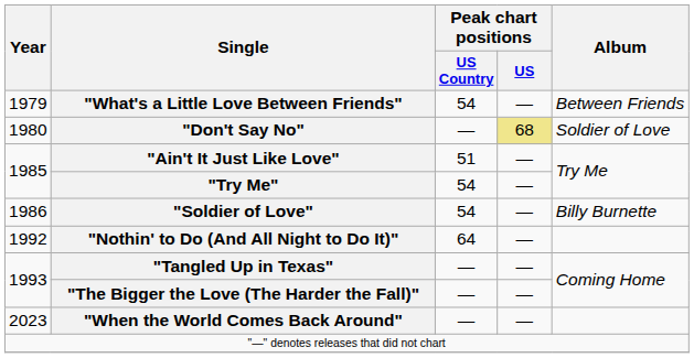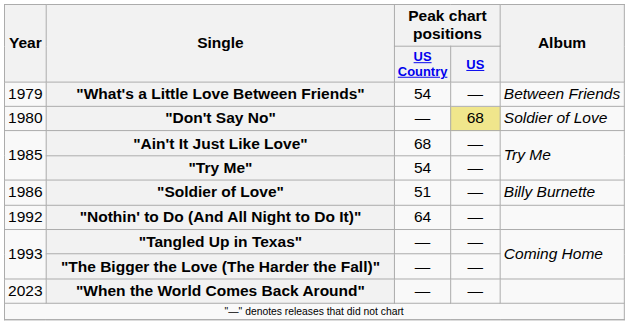 <table class="wikitable plainrowheaders" style="text-align:center;">
 <tr>
 <th rowspan="2">Year</th>
 <th rowspan="2" style="width:22em;">Single</th>
 <th colspan="2">Peak chart<br>positions</th>
 <th rowspan="2">Album</th>
 </tr>
 <tr style="font-size:smaller;">
 <th width="45"><a href='#'>US Country</a><br></th>
 <th width="45"><a href='#'>US</a><br></th>
 </tr>
 <tr>
 <td>1979</td>
 <th scope="row">"What's a Little Love Between Friends"</th>
 <td>54</td>
 <td>—</td>
 <td align="left"><em>Between Friends</em></td>
 </tr>
 <tr>
 <td>1980</td>
 <th scope="row">"Don't Say No"</th>
 <td>—</td>
 <td style="background: khaki;">68</td>
 <td align="left"><em>Soldier of Love</em></td>
 </tr>
 <tr>
 <td rowspan="2">1985</td>
 <th scope="row">"Ain't It Just Like Love"</th>
-<td>51</td>
+<td>68</td>
 <td>—</td>
 <td align="left" rowspan="2"><em>Try Me</em></td>
 </tr>
 <tr>
 <th scope="row">"Try Me"</th>
 <td>54</td>
 <td>—</td>
 </tr>
 <tr>
 <td>1986</td>
 <th scope="row">"Soldier of Love"</th>
-<td>54</td>
+<td>51</td>
 <td>—</td>
 <td align="left"><em>Billy Burnette</em></td>
 </tr>
 <tr>
 <td>1992</td>
 <th scope="row">"Nothin' to Do (And All Night to Do It)"</th>
 <td>64</td>
 <td>—</td>
 <td></td>
 </tr>
 <tr>
 <td rowspan="2">1993</td>
 <th scope="row">"Tangled Up in Texas"</th>
 <td>—</td>
 <td>—</td>
 <td align="left" rowspan="2"><em>Coming Home</em></td>
 </tr>
 <tr>
 <th scope="row">"The Bigger the Love (The Harder the Fall)"</th>
 <td>—</td>
 <td>—</td>
 </tr>
 <tr>
 <td>2023</td>
 <th scope="row">"When the World Comes Back Around"</th>
 <td>—</td>
 <td>—</td>
 <td></td>
 </tr>
 <tr>
 <td colspan="5" style="font-size:8pt">"—" denotes releases that did not chart</td>
 </tr>
 <tr>
 </tr>
 </table>
